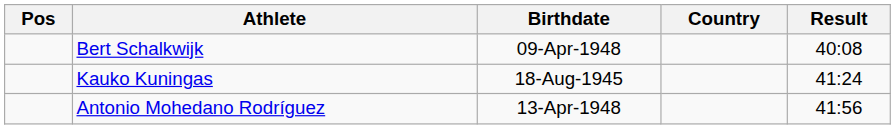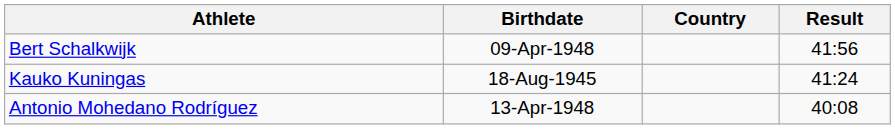 <table class="wikitable"  style="text-align:center; width:60%;">
 <tr>
-<th>Pos</th>
 <th>Athlete</th>
 <th>Birthdate</th>
 <th>Country</th>
 <th>Result</th>
 </tr>
 <tr>
-<td align=center></td>
 <td align=left><a href='#'>Bert Schalkwijk</a></td>
 <td>09-Apr-1948</td>
 <td align=left></td>
-<td>40:08</td>
+<td>41:56</td>
 </tr>
 <tr>
-<td align=center></td>
 <td align=left><a href='#'>Kauko Kuningas</a></td>
 <td>18-Aug-1945</td>
 <td align=left></td>
 <td>41:24</td>
 </tr>
 <tr>
-<td align=center></td>
 <td align=left><a href='#'>Antonio Mohedano Rodríguez</a></td>
 <td>13-Apr-1948</td>
 <td align=left></td>
-<td>41:56</td>
+<td>40:08</td>
 </tr>
 </table>
